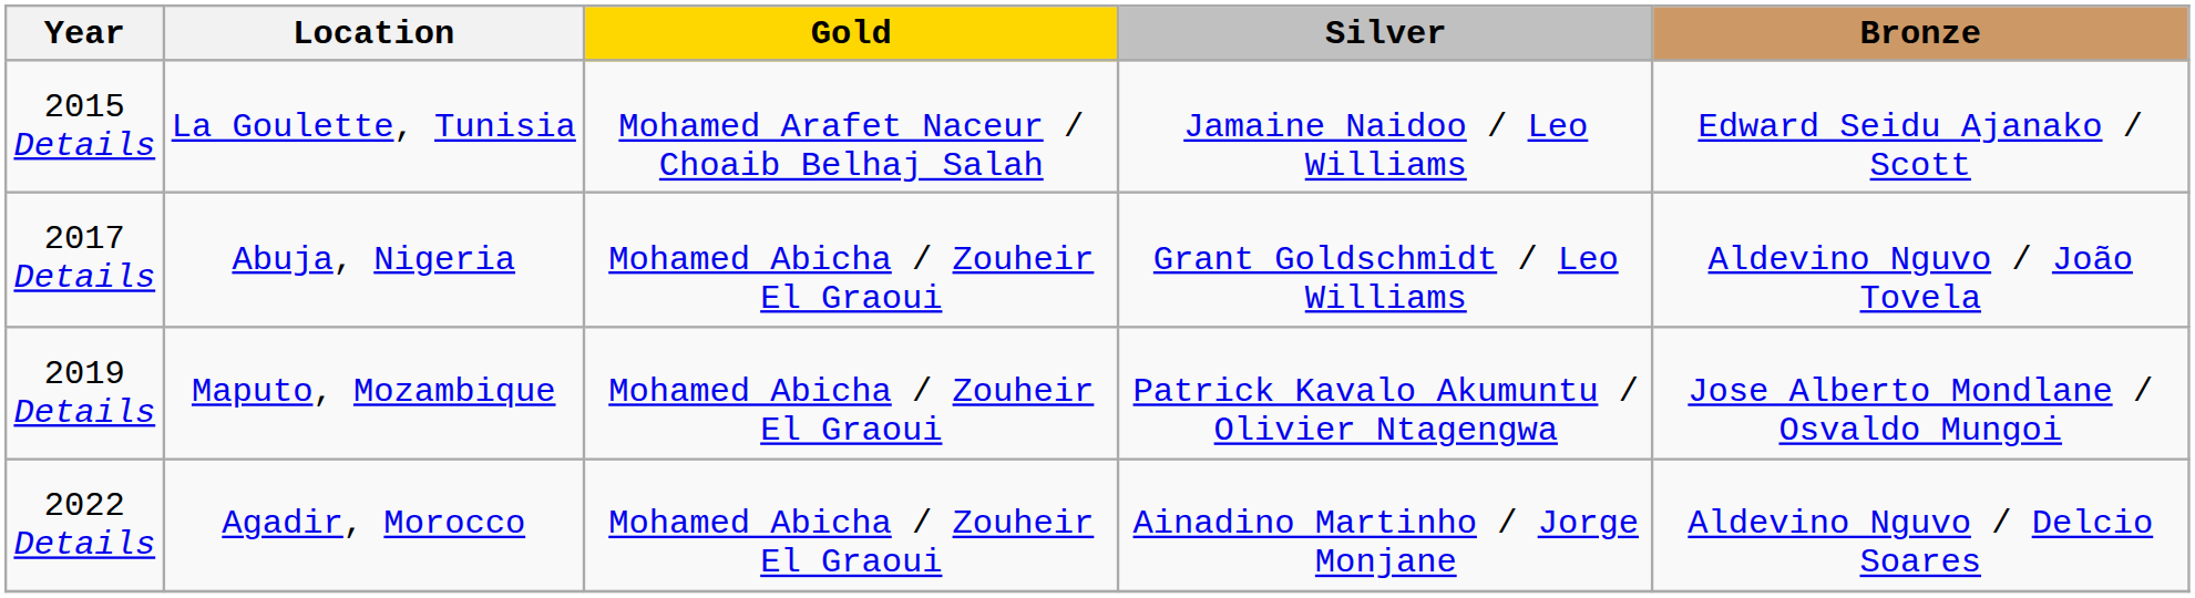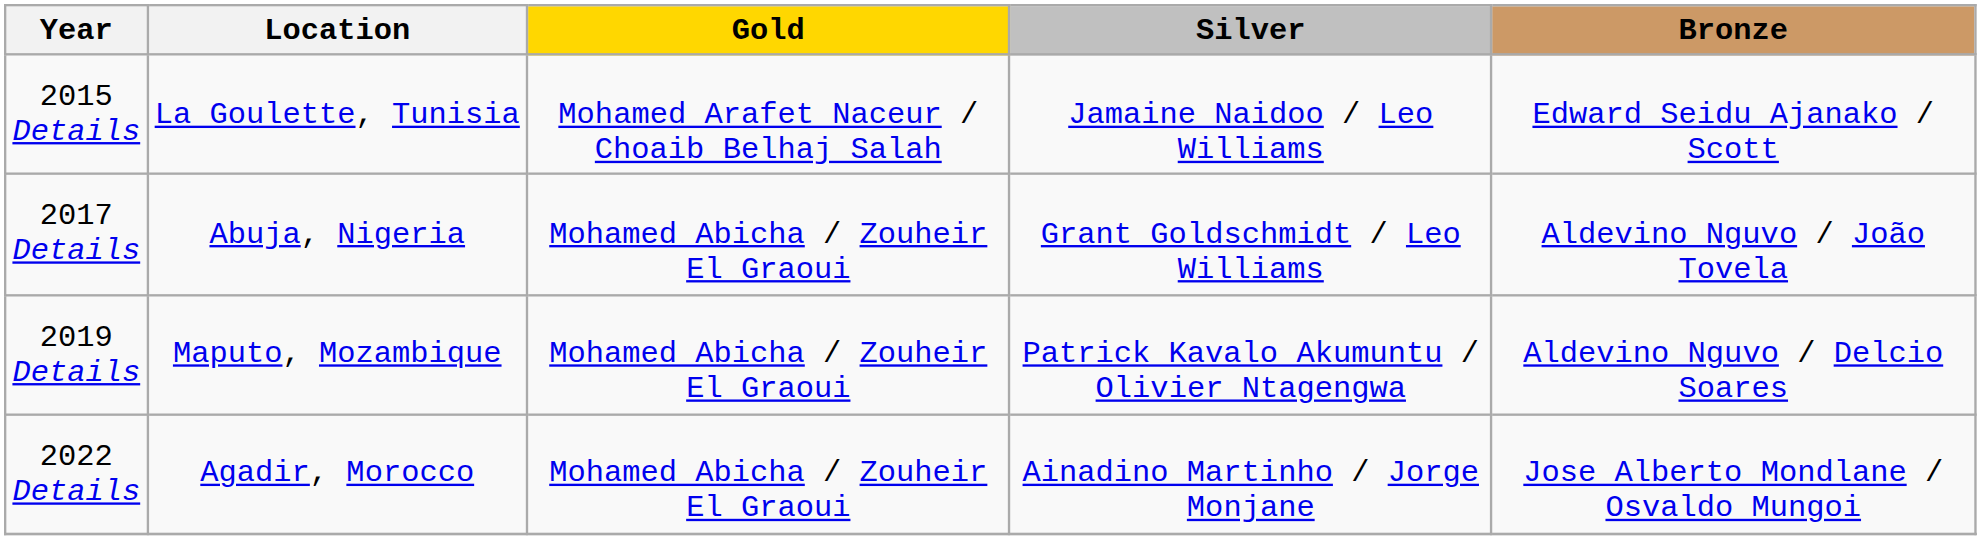 <table class="wikitable">
 <tr>
 <th>Year</th>
 <th>Location</th>
 <th scope=col colspan=1 style="width:200px; background: gold;">Gold</th>
 <th scope=col colspan=1 style="width:200px; background: silver;">Silver</th>
 <th scope=col colspan=1 style="width:200px; background: #cc9966;">Bronze</th>
 </tr>
 <tr align=center>
 <td>2015 <br><em><a href='#'>Details</a></em></td>
 <td><a href='#'>La Goulette</a>, <a href='#'>Tunisia</a></td>
 <td> <br> <a href='#'>Mohamed Arafet Naceur</a> / <a href='#'>Choaib Belhaj Salah</a></td>
 <td> <br> <a href='#'>Jamaine Naidoo</a> / <a href='#'>Leo Williams</a></td>
 <td> <br> <a href='#'>Edward Seidu Ajanako</a> / <a href='#'>Scott</a></td>
 </tr>
 <tr align=center>
 <td>2017 <br><em><a href='#'>Details</a></em></td>
 <td><a href='#'>Abuja</a>, <a href='#'>Nigeria</a></td>
 <td> <br> <a href='#'>Mohamed Abicha</a> / <a href='#'>Zouheir El Graoui</a></td>
 <td> <br> <a href='#'>Grant Goldschmidt</a> / <a href='#'>Leo Williams</a></td>
 <td> <br> <a href='#'>Aldevino Nguvo</a> / <a href='#'>João Tovela</a></td>
 </tr>
 <tr align=center>
 <td>2019 <br><em><a href='#'>Details</a></em></td>
 <td><a href='#'>Maputo</a>, <a href='#'>Mozambique</a></td>
 <td> <br> <a href='#'>Mohamed Abicha</a> / <a href='#'>Zouheir El Graoui</a></td>
 <td> <br> <a href='#'>Patrick Kavalo Akumuntu</a> / <a href='#'>Olivier Ntagengwa</a></td>
-<td> <br> <a href='#'>Jose Alberto Mondlane</a> / <a href='#'>Osvaldo Mungoi</a></td>
+<td> <br> <a href='#'>Aldevino Nguvo</a> / <a href='#'>Delcio Soares</a></td>
 </tr>
 <tr align=center>
 <td>2022 <br><em><a href='#'>Details</a></em></td>
 <td><a href='#'>Agadir</a>, <a href='#'>Morocco</a></td>
 <td> <br> <a href='#'>Mohamed Abicha</a> / <a href='#'>Zouheir El Graoui</a></td>
 <td> <br> <a href='#'>Ainadino Martinho</a> / <a href='#'>Jorge Monjane</a></td>
-<td> <br> <a href='#'>Aldevino Nguvo</a> / <a href='#'>Delcio Soares</a></td>
+<td> <br> <a href='#'>Jose Alberto Mondlane</a> / <a href='#'>Osvaldo Mungoi</a></td>
 </tr>
 <tr>
 </tr>
 </table>
